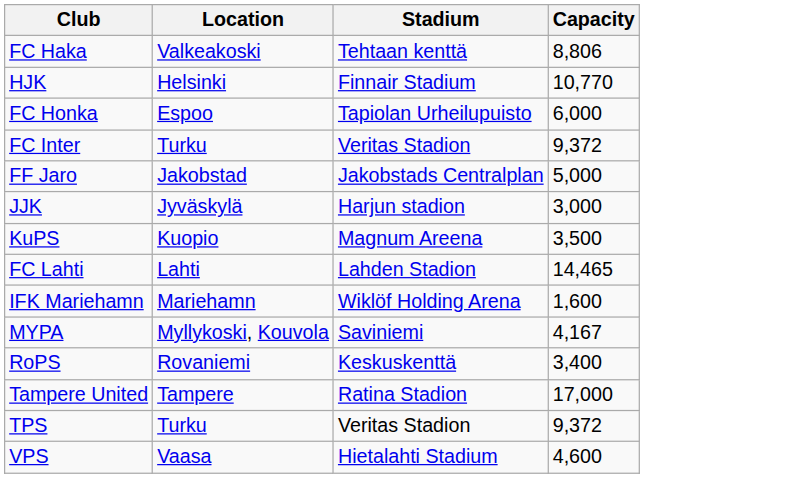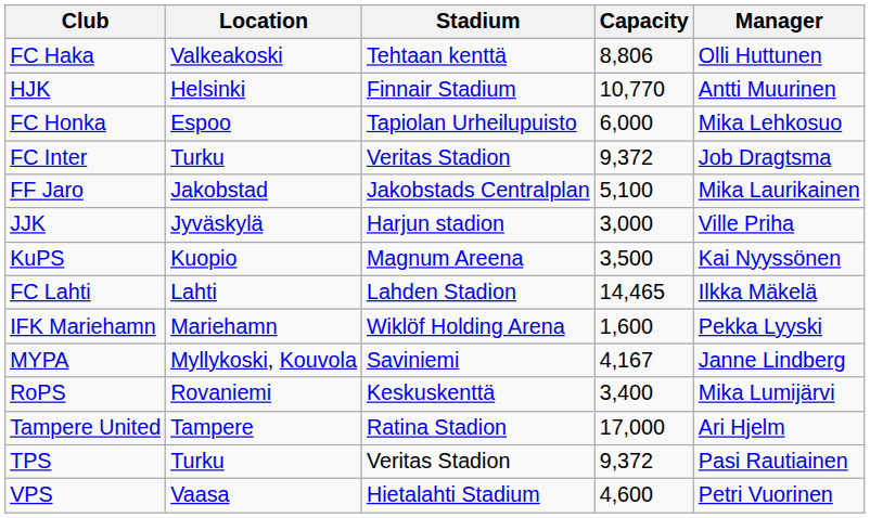 <table class="wikitable sortable">
 <tr>
 <th>Club</th>
 <th>Location</th>
 <th>Stadium</th>
 <th>Capacity</th>
+<th>Manager</th>
 </tr>
 <tr>
 <td><a href='#'>FC Haka</a></td>
 <td><a href='#'>Valkeakoski</a></td>
 <td><a href='#'>Tehtaan kenttä</a></td>
 <td>8,806</td>
+<td> <a href='#'>Olli Huttunen</a></td>
 </tr>
 <tr>
 <td><a href='#'>HJK</a></td>
 <td><a href='#'>Helsinki</a></td>
 <td><a href='#'>Finnair Stadium</a></td>
 <td>10,770</td>
+<td> <a href='#'>Antti Muurinen</a></td>
 </tr>
 <tr>
 <td><a href='#'>FC Honka</a></td>
 <td><a href='#'>Espoo</a></td>
 <td><a href='#'>Tapiolan Urheilupuisto</a></td>
 <td>6,000</td>
+<td> <a href='#'>Mika Lehkosuo</a></td>
 </tr>
 <tr>
 <td><a href='#'>FC Inter</a></td>
 <td><a href='#'>Turku</a></td>
 <td><a href='#'>Veritas Stadion</a></td>
 <td>9,372</td>
+<td> <a href='#'>Job Dragtsma</a></td>
 </tr>
 <tr>
 <td><a href='#'>FF Jaro</a></td>
 <td><a href='#'>Jakobstad</a></td>
 <td><a href='#'>Jakobstads Centralplan</a></td>
-<td>5,000</td>
+<td>5,100</td>
+<td> <a href='#'>Mika Laurikainen</a></td>
 </tr>
 <tr>
 <td><a href='#'>JJK</a></td>
 <td><a href='#'>Jyväskylä</a></td>
 <td><a href='#'>Harjun stadion</a></td>
 <td>3,000</td>
+<td> <a href='#'>Ville Priha</a></td>
 </tr>
 <tr>
 <td><a href='#'>KuPS</a></td>
 <td><a href='#'>Kuopio</a></td>
 <td><a href='#'>Magnum Areena</a></td>
 <td>3,500</td>
+<td> <a href='#'>Kai Nyyssönen</a></td>
 </tr>
 <tr>
 <td><a href='#'>FC Lahti</a></td>
 <td><a href='#'>Lahti</a></td>
 <td><a href='#'>Lahden Stadion</a></td>
 <td>14,465</td>
+<td> <a href='#'>Ilkka Mäkelä</a></td>
 </tr>
 <tr>
 <td><a href='#'>IFK Mariehamn</a></td>
 <td><a href='#'>Mariehamn</a></td>
 <td><a href='#'>Wiklöf Holding Arena</a></td>
 <td>1,600</td>
+<td> <a href='#'>Pekka Lyyski</a></td>
 </tr>
 <tr>
 <td><a href='#'>MYPA</a></td>
 <td><a href='#'>Myllykoski</a>, <a href='#'>Kouvola</a></td>
 <td><a href='#'>Saviniemi</a></td>
 <td>4,167</td>
+<td> <a href='#'>Janne Lindberg</a></td>
 </tr>
 <tr>
 <td><a href='#'>RoPS</a></td>
 <td><a href='#'>Rovaniemi</a></td>
 <td><a href='#'>Keskuskenttä</a></td>
 <td>3,400</td>
+<td> <a href='#'>Mika Lumijärvi</a></td>
 </tr>
 <tr>
 <td><a href='#'>Tampere United</a></td>
 <td><a href='#'>Tampere</a></td>
 <td><a href='#'>Ratina Stadion</a></td>
 <td>17,000</td>
+<td> <a href='#'>Ari Hjelm</a></td>
 </tr>
 <tr>
 <td><a href='#'>TPS</a></td>
 <td><a href='#'>Turku</a></td>
 <td>Veritas Stadion</td>
 <td>9,372</td>
+<td> <a href='#'>Pasi Rautiainen</a></td>
 </tr>
 <tr>
 <td><a href='#'>VPS</a></td>
 <td><a href='#'>Vaasa</a></td>
 <td><a href='#'>Hietalahti Stadium</a></td>
 <td>4,600</td>
+<td> <a href='#'>Petri Vuorinen</a></td>
 </tr>
 </table>
